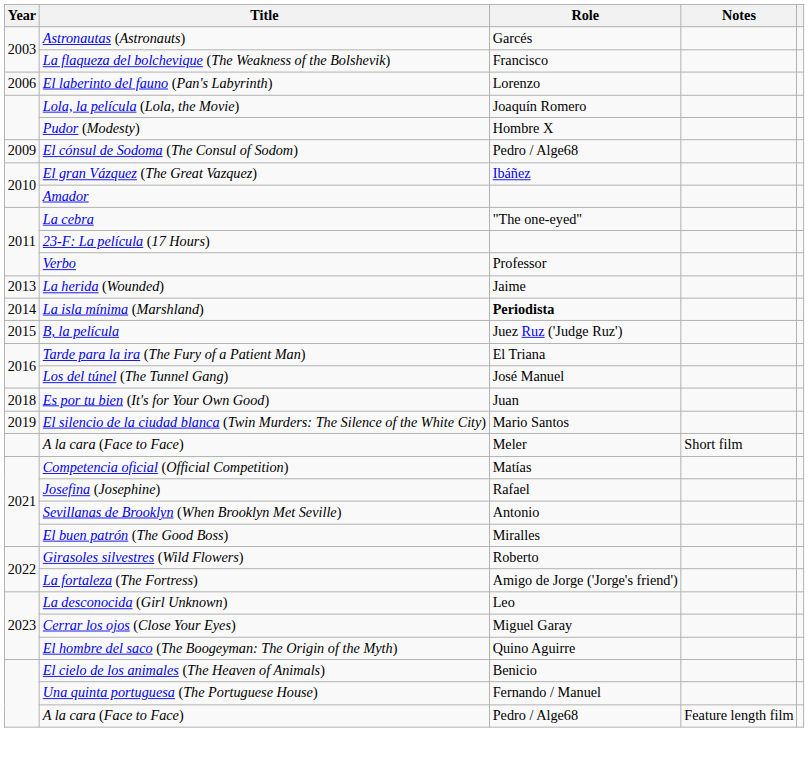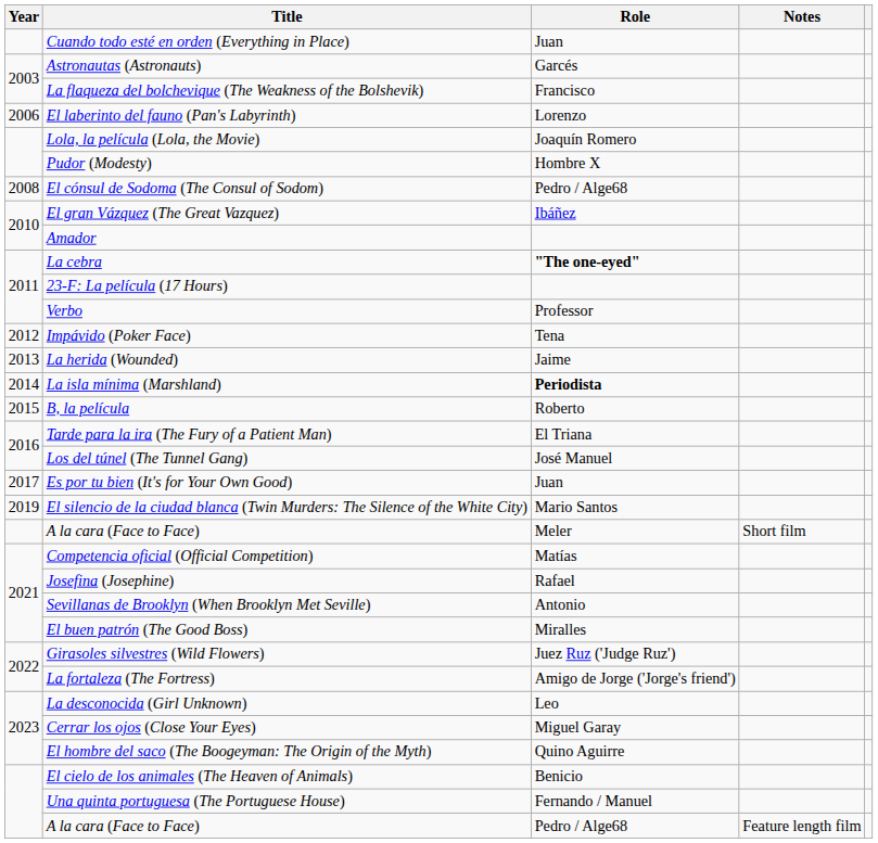 <table class="wikitable sortable">
 <tr>
 <th>Year</th>
 <th>Title</th>
 <th>Role</th>
 <th class="unsortable">Notes</th>
 <th class="unsortable"></th>
+</tr>
+<tr>
+<td></td>
+<td><em><a href='#'>Cuando todo esté en orden</a></em> (<em>Everything in Place</em>)</td>
+<td>Juan</td>
+<td></td>
+<td></td>
 </tr>
 <tr>
 <td rowspan = "2" align = "center">2003</td>
 <td><em><a href='#'>Astronautas</a></em> (<em>Astronauts</em>)</td>
 <td>Garcés</td>
 <td></td>
 <td align = "center"></td>
 </tr>
 <tr>
 <td><em><a href='#'>La flaqueza del bolchevique</a></em> (<em>The Weakness of the Bolshevik</em>)</td>
 <td>Francisco</td>
 <td></td>
 <td align = "center"></td>
 </tr>
 <tr>
 <td align = "center">2006</td>
 <td><em><a href='#'>El laberinto del fauno</a></em> (<em>Pan's Labyrinth</em>)</td>
 <td>Lorenzo</td>
 <td></td>
 <td align = "center"></td>
 </tr>
 <tr>
 <td rowspan = "2"></td>
 <td><em><a href='#'>Lola, la película</a></em> (<em>Lola, the Movie</em>)</td>
 <td>Joaquín Romero</td>
 <td></td>
 <td></td>
 </tr>
 <tr>
 <td><em><a href='#'>Pudor</a></em> (<em>Modesty</em>)</td>
 <td>Hombre X</td>
 <td></td>
 <td align = "center"></td>
 </tr>
 <tr>
-<td align = "center">2009</td>
+<td align = "center">2008</td>
 <td><em><a href='#'>El cónsul de Sodoma</a></em> (<em>The Consul of Sodom</em>)</td>
 <td>Pedro / Alge68</td>
 <td></td>
 <td align = "center"></td>
 </tr>
 <tr>
 <td align = "center" rowspan = "2">2010</td>
 <td><em><a href='#'>El gran Vázquez</a></em> (<em>The Great Vazquez</em>)</td>
 <td><a href='#'>Ibáñez</a></td>
 <td></td>
 <td align = "center"></td>
 </tr>
 <tr>
 <td><em><a href='#'>Amador</a></em></td>
 <td></td>
 <td></td>
 <td></td>
 </tr>
 <tr>
 <td rowspan="3" align = "center">2011</td>
 <td><em><a href='#'>La cebra</a></em></td>
-<td>"The one-eyed"</td>
+<td><strong>"The one-eyed"</strong></td>
 <td></td>
 <td></td>
 </tr>
 <tr>
 <td><em><a href='#'>23-F: La película</a></em> (<em>17 Hours</em>)</td>
 <td></td>
 <td></td>
 <td align="center"></td>
 </tr>
 <tr>
 <td><em><a href='#'>Verbo</a></em></td>
 <td>Professor</td>
 <td></td>
 <td></td>
+</tr>
+<tr>
+<td align = "center">2012</td>
+<td><em><a href='#'>Impávido</a></em> (<em>Poker Face</em>)</td>
+<td>Tena</td>
+<td></td>
+<td align = "center"></td>
 </tr>
 <tr>
 <td align = "center">2013</td>
 <td><em><a href='#'>La herida</a></em> (<em>Wounded</em>)</td>
 <td>Jaime</td>
 <td></td>
 <td align = "center"></td>
 </tr>
 <tr>
 <td align = "center">2014</td>
 <td><em><a href='#'>La isla mínima</a></em> (<em>Marshland</em>)</td>
 <td><strong>Periodista</strong></td>
 <td></td>
 <td align = "center"></td>
 </tr>
 <tr>
 <td align = "center">2015</td>
 <td><em><a href='#'>B, la película</a></em></td>
-<td>Juez <a href='#'>Ruz</a> ('Judge Ruz')</td>
+<td>Roberto</td>
 <td></td>
 <td align = "center"></td>
 </tr>
 <tr>
 <td align = "center" rowspan = "2">2016</td>
 <td><em><a href='#'>Tarde para la ira</a></em> (<em>The Fury of a Patient Man</em>)</td>
 <td>El Triana</td>
 <td></td>
 <td align = "center"></td>
 </tr>
 <tr>
 <td><em><a href='#'>Los del túnel</a></em> (<em>The Tunnel Gang</em>)</td>
 <td>José Manuel</td>
 <td></td>
 <td align = "center"></td>
 </tr>
 <tr>
-<td align = "center">2018</td>
+<td align = "center">2017</td>
 <td><em><a href='#'>Es por tu bien</a></em> (<em>It's for Your Own Good</em>)</td>
 <td>Juan</td>
 <td></td>
 <td align="center"></td>
 </tr>
 <tr>
 <td align = "center">2019</td>
 <td><em><a href='#'>El silencio de la ciudad blanca</a></em> (<em>Twin Murders: The Silence of the White City</em>)</td>
 <td>Mario Santos</td>
 <td></td>
 <td align = "center"></td>
 </tr>
 <tr>
 <td></td>
 <td><em>A la cara</em> (<em>Face to Face</em>)</td>
 <td>Meler</td>
 <td>Short film</td>
 <td></td>
 </tr>
 <tr>
 <td align = "center" rowspan = "4">2021</td>
 <td><em><a href='#'>Competencia oficial</a></em> (<em>Official Competition</em>)</td>
 <td>Matías</td>
 <td></td>
 <td align = "center"></td>
 </tr>
 <tr>
 <td><em><a href='#'>Josefina</a></em> (<em>Josephine</em>)</td>
 <td>Rafael</td>
 <td></td>
 <td align = "center"></td>
 </tr>
 <tr>
 <td><em><a href='#'>Sevillanas de Brooklyn</a></em> (<em>When Brooklyn Met Seville</em>)</td>
 <td>Antonio</td>
 <td></td>
 <td align = "center"></td>
 </tr>
 <tr>
 <td><em><a href='#'>El buen patrón</a></em> (<em>The Good Boss</em>)</td>
 <td>Miralles</td>
 <td></td>
 <td align = "center"></td>
 </tr>
 <tr>
 <td rowspan = "2" align = "center">2022</td>
 <td><em><a href='#'>Girasoles silvestres</a></em> (<em>Wild Flowers</em>)</td>
-<td>Roberto</td>
+<td>Juez <a href='#'>Ruz</a> ('Judge Ruz')</td>
 <td></td>
 <td align = "center"></td>
 </tr>
 <tr>
 <td><em><a href='#'>La fortaleza</a></em> (<em>The Fortress</em>)</td>
 <td>Amigo de Jorge ('Jorge's friend')</td>
 <td></td>
 <td align = "center"></td>
 </tr>
 <tr>
 <td rowspan = "3" align = "center">2023</td>
 <td><em><a href='#'>La desconocida</a></em> (<em>Girl Unknown</em>)</td>
 <td>Leo</td>
 <td></td>
 <td align = "center"></td>
 </tr>
 <tr>
 <td><em><a href='#'>Cerrar los ojos</a></em> (<em>Close Your Eyes</em>)</td>
 <td>Miguel Garay</td>
 <td></td>
 <td align = "center"></td>
 </tr>
 <tr>
 <td><em><a href='#'>El hombre del saco</a></em> (<em>The Boogeyman: The Origin of the Myth</em>)</td>
 <td>Quino Aguirre</td>
 <td></td>
 <td></td>
 </tr>
 <tr>
 <td rowspan = "3"></td>
 <td><em><a href='#'>El cielo de los animales</a></em> (<em>The Heaven of Animals</em>)</td>
 <td>Benicio</td>
 <td></td>
 <td align = "center"></td>
 </tr>
 <tr>
 <td><em><a href='#'>Una quinta portuguesa</a></em> (<em>The Portuguese House</em>)</td>
 <td>Fernando / Manuel</td>
 <td></td>
 <td></td>
 </tr>
 <tr>
 <td><em>A la cara</em> (<em>Face to Face</em>)</td>
 <td>Pedro / Alge68</td>
 <td>Feature length film</td>
 <td {{center></td>
 </tr>
 </table>
